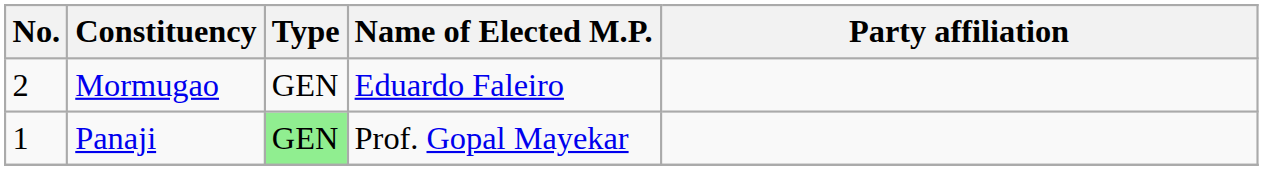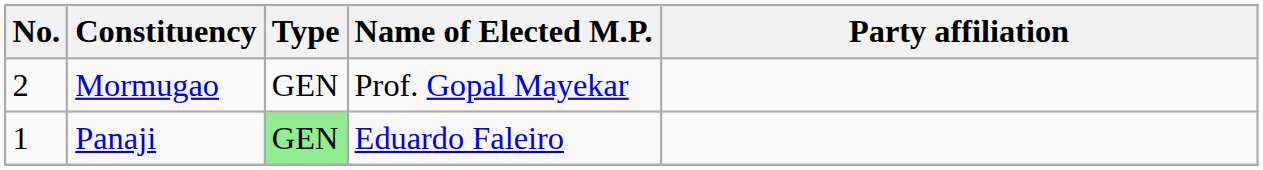 <table class="wikitable" style="font-size:95%;">
 <tr>
 <th>No.</th>
 <th>Constituency</th>
 <th>Type</th>
 <th>Name of Elected M.P.</th>
 <th colspan="2" style="width:18em">Party affiliation</th>
 </tr>
 <tr>
 <td>2</td>
 <td><a href='#'>Mormugao</a></td>
 <td>GEN</td>
-<td><a href='#'>Eduardo Faleiro</a></td>
+<td>Prof. <a href='#'>Gopal Mayekar</a></td>
 <td></td>
 </tr>
 <tr>
 <td>1</td>
 <td><a href='#'>Panaji</a></td>
 <td style="background: lightgreen;">GEN</td>
-<td>Prof. <a href='#'>Gopal Mayekar</a></td>
+<td><a href='#'>Eduardo Faleiro</a></td>
 <td></td>
 </tr>
 <tr>
 </tr>
 </table>
